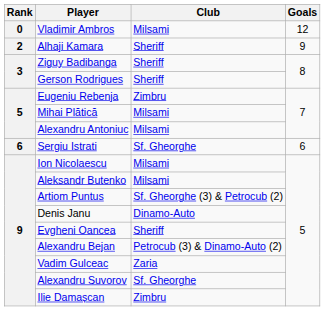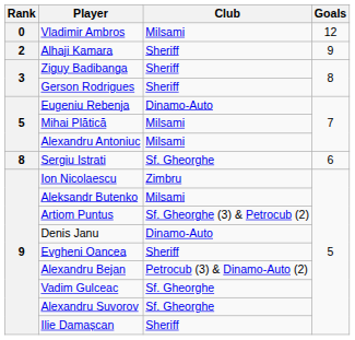 <table class="wikitable">
 <tr>
 <th>Rank</th>
 <th>Player</th>
 <th>Club</th>
 <th>Goals</th>
 </tr>
 <tr>
 <th rowspan=1 align=center>0</th>
 <td> <a href='#'>Vladimir Ambros</a></td>
 <td><a href='#'>Milsami</a></td>
 <td rowspan=1 align=center>12</td>
 </tr>
 <tr>
 <th rowspan=1 align=center>2</th>
 <td> <a href='#'>Alhaji Kamara</a></td>
 <td><a href='#'>Sheriff</a></td>
 <td rowspan=1 align=center>9</td>
 </tr>
 <tr>
 <th rowspan=2 align=center>3</th>
 <td> <a href='#'>Ziguy Badibanga</a></td>
 <td><a href='#'>Sheriff</a></td>
 <td rowspan=2 align=center>8</td>
 </tr>
 <tr>
 <td> <a href='#'>Gerson Rodrigues</a></td>
 <td><a href='#'>Sheriff</a></td>
 </tr>
 <tr>
 <th rowspan=3 align=center>5</th>
 <td> <a href='#'>Eugeniu Rebenja</a></td>
-<td><a href='#'>Zimbru</a></td>
+<td><a href='#'>Dinamo-Auto</a></td>
 <td rowspan=3 align=center>7</td>
 </tr>
 <tr>
 <td> <a href='#'>Mihai Plătică</a></td>
 <td><a href='#'>Milsami</a></td>
 </tr>
 <tr>
 <td> <a href='#'>Alexandru Antoniuc</a></td>
 <td><a href='#'>Milsami</a></td>
 </tr>
 <tr>
-<th rowspan=1 align=center>6</th>
+<th rowspan=1 align=center>8</th>
 <td> <a href='#'>Sergiu Istrati</a></td>
 <td><a href='#'>Sf. Gheorghe</a></td>
 <td rowspan=1 align=center>6</td>
 </tr>
 <tr>
 <th rowspan=9 align=center>9</th>
 <td> <a href='#'>Ion Nicolaescu</a></td>
-<td><a href='#'>Milsami</a></td>
+<td><a href='#'>Zimbru</a></td>
 <td rowspan=9 align=center>5</td>
 </tr>
 <tr>
 <td> <a href='#'>Aleksandr Butenko</a></td>
 <td><a href='#'>Milsami</a></td>
 </tr>
 <tr>
 <td> <a href='#'>Artiom Puntus</a></td>
 <td><a href='#'>Sf. Gheorghe</a> (3) & <a href='#'>Petrocub</a> (2)</td>
 </tr>
 <tr>
 <td> Denis Janu</td>
 <td><a href='#'>Dinamo-Auto</a></td>
 </tr>
 <tr>
 <td> <a href='#'>Evgheni Oancea</a></td>
 <td><a href='#'>Sheriff</a></td>
 </tr>
 <tr>
 <td> <a href='#'>Alexandru Bejan</a></td>
 <td><a href='#'>Petrocub</a> (3) & <a href='#'>Dinamo-Auto</a> (2)</td>
 </tr>
 <tr>
 <td> <a href='#'>Vadim Gulceac</a></td>
-<td><a href='#'>Zaria</a></td>
+<td><a href='#'>Sf. Gheorghe</a></td>
 </tr>
 <tr>
 <td> <a href='#'>Alexandru Suvorov</a></td>
 <td><a href='#'>Sf. Gheorghe</a></td>
 </tr>
 <tr>
 <td> <a href='#'>Ilie Damașcan</a></td>
-<td><a href='#'>Zimbru</a></td>
+<td><a href='#'>Sheriff</a></td>
 </tr>
 </table>
